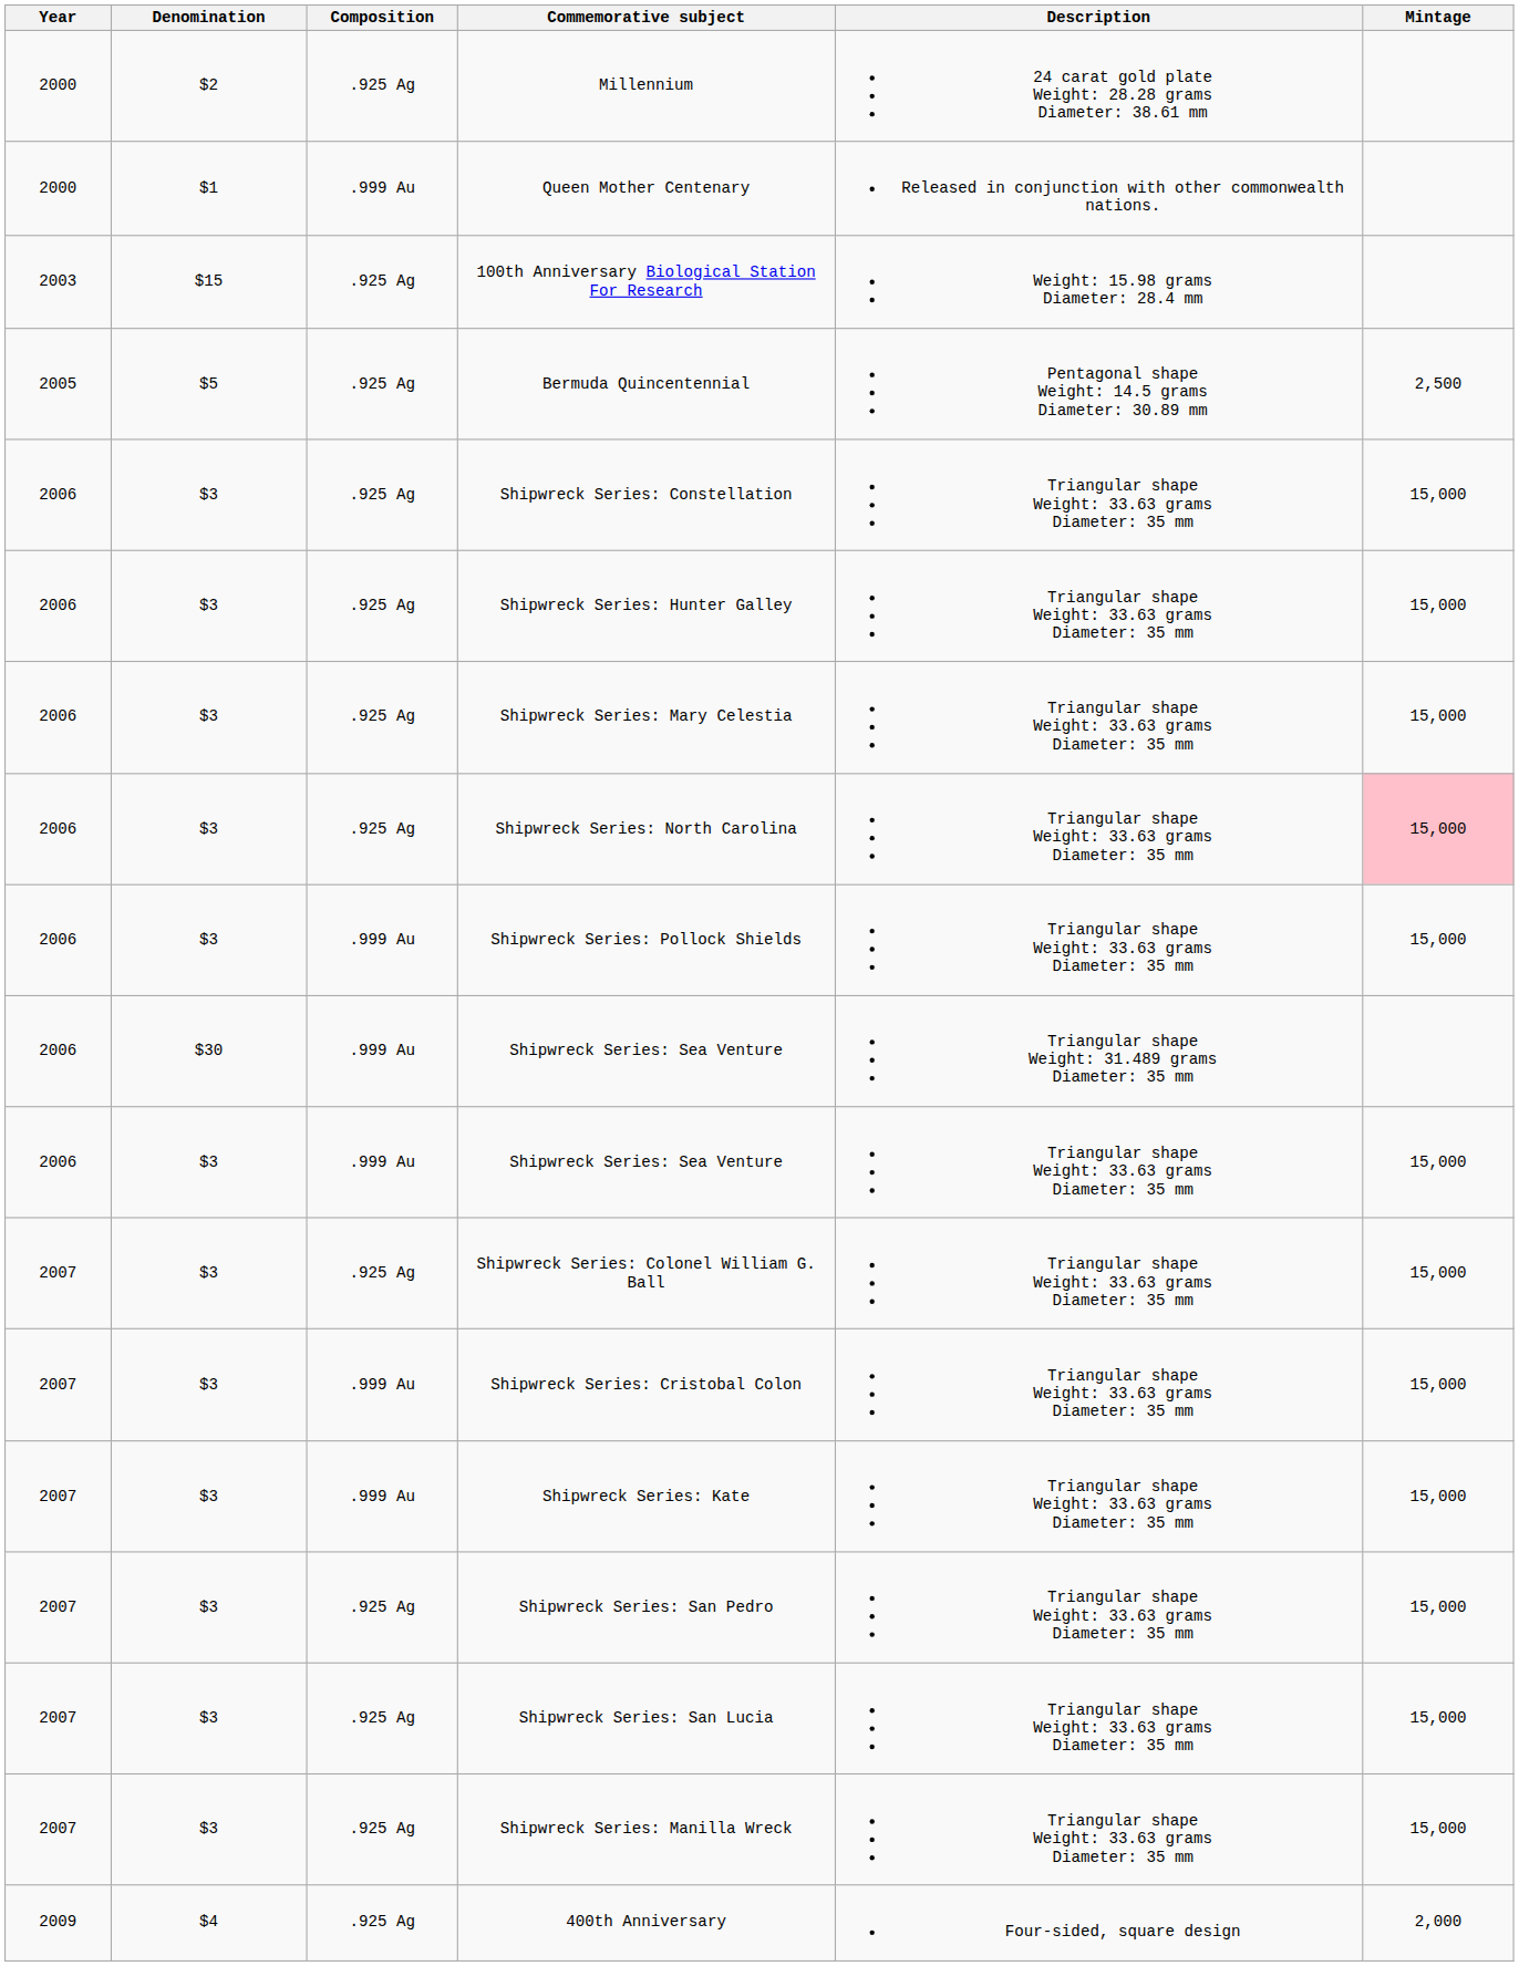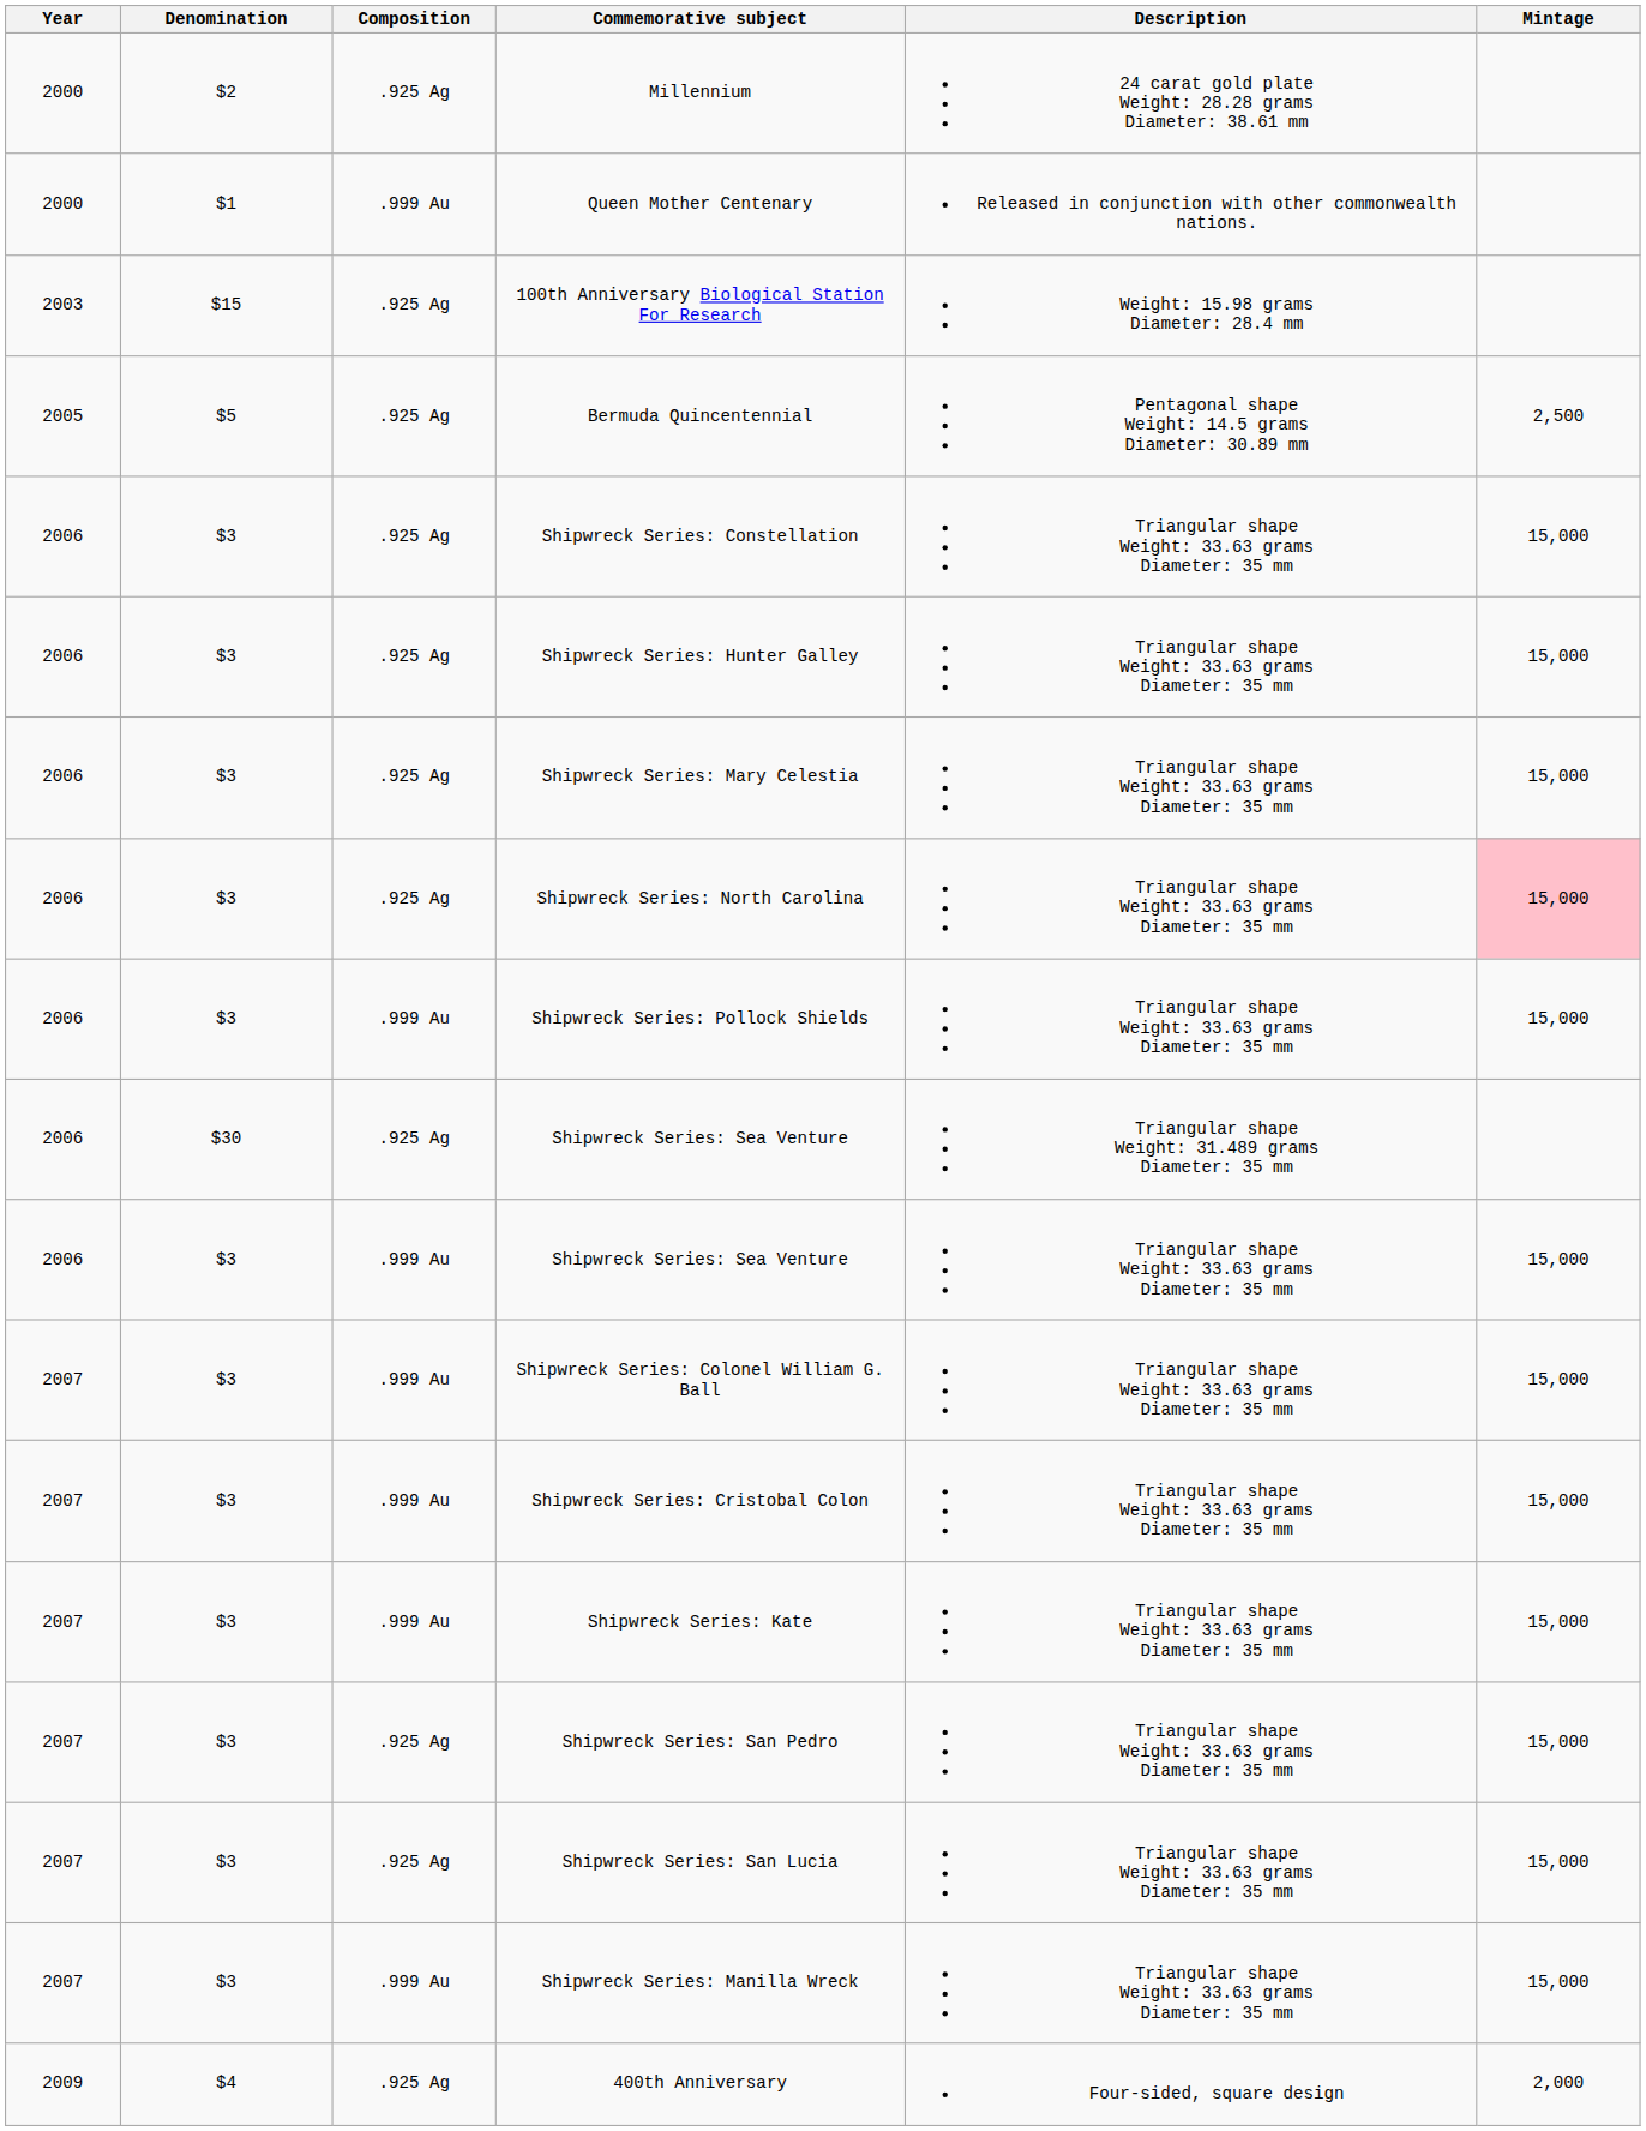 <table class="wikitable sortable">
 <tr align="center">
 <th width="7%">Year</th>
 <th width="13%">Denomination</th>
 <th width="10%">Composition</th>
 <th width="25%">Commemorative subject</th>
 <th width="35%">Description</th>
 <th width="10%">Mintage</th>
 </tr>
 <tr align="center">
 <td>2000</td>
 <td>$2</td>
 <td>.925 Ag</td>
 <td>Millennium</td>
 <td><br><ul><li>24 carat gold plate</li><li>Weight: 28.28 grams</li><li>Diameter: 38.61 mm</li></ul></td>
 <td></td>
 </tr>
 <tr align="center">
 <td>2000</td>
 <td>$1</td>
 <td>.999 Au</td>
 <td>Queen Mother Centenary</td>
 <td><br><ul><li>Released in conjunction with other commonwealth nations.</li></ul></td>
 <td></td>
 </tr>
 <tr align="center">
 <td>2003</td>
 <td>$15</td>
 <td>.925 Ag</td>
 <td>100th Anniversary <a href='#'>Biological Station For Research</a></td>
 <td><br><ul><li>Weight: 15.98 grams</li><li>Diameter: 28.4 mm</li></ul></td>
 <td></td>
 </tr>
 <tr align="center">
 <td>2005</td>
 <td>$5</td>
 <td>.925 Ag</td>
 <td>Bermuda Quincentennial</td>
 <td><br><ul><li>Pentagonal shape</li><li>Weight: 14.5 grams</li><li>Diameter: 30.89 mm</li></ul></td>
 <td>2,500</td>
 </tr>
 <tr align="center">
 <td>2006</td>
 <td>$3</td>
 <td>.925 Ag</td>
 <td>Shipwreck Series: Constellation</td>
 <td><br><ul><li>Triangular shape</li><li>Weight: 33.63 grams</li><li>Diameter: 35 mm</li></ul></td>
 <td>15,000</td>
 </tr>
 <tr align="center">
 <td>2006</td>
 <td>$3</td>
 <td>.925 Ag</td>
 <td>Shipwreck Series: Hunter Galley</td>
 <td><br><ul><li>Triangular shape</li><li>Weight: 33.63 grams</li><li>Diameter: 35 mm</li></ul></td>
 <td>15,000</td>
 </tr>
 <tr align="center">
 <td>2006</td>
 <td>$3</td>
 <td>.925 Ag</td>
 <td>Shipwreck Series: Mary Celestia</td>
 <td><br><ul><li>Triangular shape</li><li>Weight: 33.63 grams</li><li>Diameter: 35 mm</li></ul></td>
 <td>15,000</td>
 </tr>
 <tr align="center">
 <td>2006</td>
 <td>$3</td>
 <td>.925 Ag</td>
 <td>Shipwreck Series: North Carolina</td>
 <td><br><ul><li>Triangular shape</li><li>Weight: 33.63 grams</li><li>Diameter: 35 mm</li></ul></td>
 <td style="background: pink;">15,000</td>
 </tr>
 <tr align="center">
 <td>2006</td>
 <td>$3</td>
 <td>.999 Au</td>
 <td>Shipwreck Series: Pollock Shields</td>
 <td><br><ul><li>Triangular shape</li><li>Weight: 33.63 grams</li><li>Diameter: 35 mm</li></ul></td>
 <td>15,000</td>
 </tr>
 <tr align="center">
 <td>2006</td>
 <td>$30</td>
-<td>.999 Au</td>
+<td>.925 Ag</td>
 <td>Shipwreck Series: Sea Venture</td>
 <td><br><ul><li>Triangular shape</li><li>Weight: 31.489 grams</li><li>Diameter: 35 mm</li></ul></td>
 <td></td>
 </tr>
 <tr align="center">
 <td>2006</td>
 <td>$3</td>
 <td>.999 Au</td>
 <td>Shipwreck Series: Sea Venture</td>
 <td><br><ul><li>Triangular shape</li><li>Weight: 33.63 grams</li><li>Diameter: 35 mm</li></ul></td>
 <td>15,000</td>
 </tr>
 <tr align="center">
 <td>2007</td>
 <td>$3</td>
-<td>.925 Ag</td>
+<td>.999 Au</td>
 <td>Shipwreck Series: Colonel William G. Ball</td>
 <td><br><ul><li>Triangular shape</li><li>Weight: 33.63 grams</li><li>Diameter: 35 mm</li></ul></td>
 <td>15,000</td>
 </tr>
 <tr align="center">
 <td>2007</td>
 <td>$3</td>
 <td>.999 Au</td>
 <td>Shipwreck Series: Cristobal Colon</td>
 <td><br><ul><li>Triangular shape</li><li>Weight: 33.63 grams</li><li>Diameter: 35 mm</li></ul></td>
 <td>15,000</td>
 </tr>
 <tr align="center">
 <td>2007</td>
 <td>$3</td>
 <td>.999 Au</td>
 <td>Shipwreck Series: Kate</td>
 <td><br><ul><li>Triangular shape</li><li>Weight: 33.63 grams</li><li>Diameter: 35 mm</li></ul></td>
 <td>15,000</td>
 </tr>
 <tr align="center">
 <td>2007</td>
 <td>$3</td>
 <td>.925 Ag</td>
 <td>Shipwreck Series: San Pedro</td>
 <td><br><ul><li>Triangular shape</li><li>Weight: 33.63 grams</li><li>Diameter: 35 mm</li></ul></td>
 <td>15,000</td>
 </tr>
 <tr align="center">
 <td>2007</td>
 <td>$3</td>
 <td>.925 Ag</td>
 <td>Shipwreck Series: San Lucia</td>
 <td><br><ul><li>Triangular shape</li><li>Weight: 33.63 grams</li><li>Diameter: 35 mm</li></ul></td>
 <td>15,000</td>
 </tr>
 <tr align="center">
 <td>2007</td>
 <td>$3</td>
-<td>.925 Ag</td>
+<td>.999 Au</td>
 <td>Shipwreck Series: Manilla Wreck</td>
 <td><br><ul><li>Triangular shape</li><li>Weight: 33.63 grams</li><li>Diameter: 35 mm</li></ul></td>
 <td>15,000</td>
 </tr>
 <tr align="center">
 <td>2009</td>
 <td>$4</td>
 <td>.925 Ag</td>
 <td>400th Anniversary</td>
 <td><br><ul><li>Four-sided, square design</li></ul></td>
 <td>2,000</td>
 </tr>
 </table>
